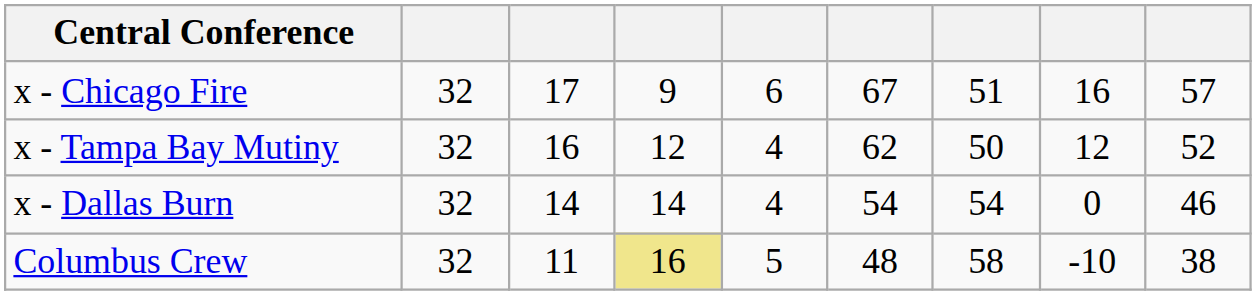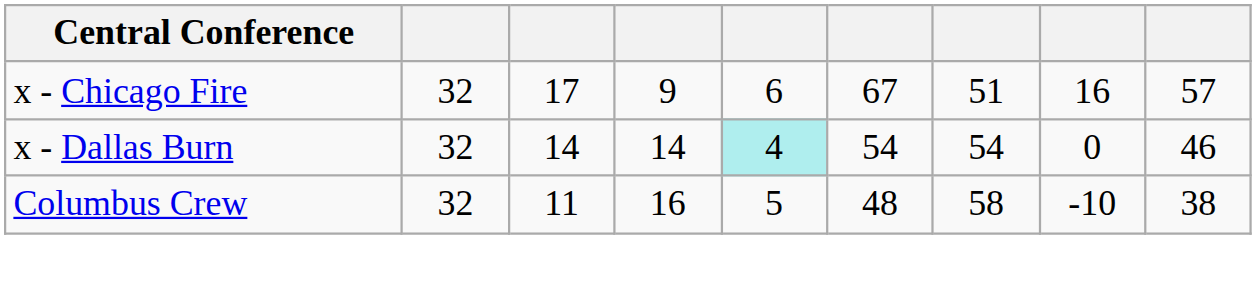 <table class="wikitable" style="text-align: center;">
 <tr>
 <th width="170">Central Conference</th>
 <th width="40"></th>
 <th width="40"></th>
 <th width="40"></th>
 <th width="40"></th>
 <th width="40"></th>
 <th width="40"></th>
 <th width="40"></th>
 <th width="40"></th>
 </tr>
 <tr>
 <td align=left>x - <a href='#'>Chicago Fire</a></td>
 <td>32</td>
 <td>17</td>
 <td>9</td>
 <td>6</td>
 <td>67</td>
 <td>51</td>
 <td>16</td>
 <td>57</td>
 </tr>
 <tr>
-<td align=left>x - <a href='#'>Tampa Bay Mutiny</a></td>
-<td>32</td>
-<td>16</td>
-<td>12</td>
-<td>4</td>
-<td>62</td>
-<td>50</td>
-<td>12</td>
-<td>52</td>
-</tr>
-<tr>
 <td align=left>x - <a href='#'>Dallas Burn</a></td>
 <td>32</td>
 <td>14</td>
 <td>14</td>
-<td>4</td>
+<td style="background: paleturquoise;">4</td>
 <td>54</td>
 <td>54</td>
 <td>0</td>
 <td>46</td>
 </tr>
 <tr>
 <td align=left><a href='#'>Columbus Crew</a></td>
 <td>32</td>
 <td>11</td>
-<td style="background: khaki;">16</td>
+<td>16</td>
 <td>5</td>
 <td>48</td>
 <td>58</td>
 <td>-10</td>
 <td>38</td>
 </tr>
 </table>
